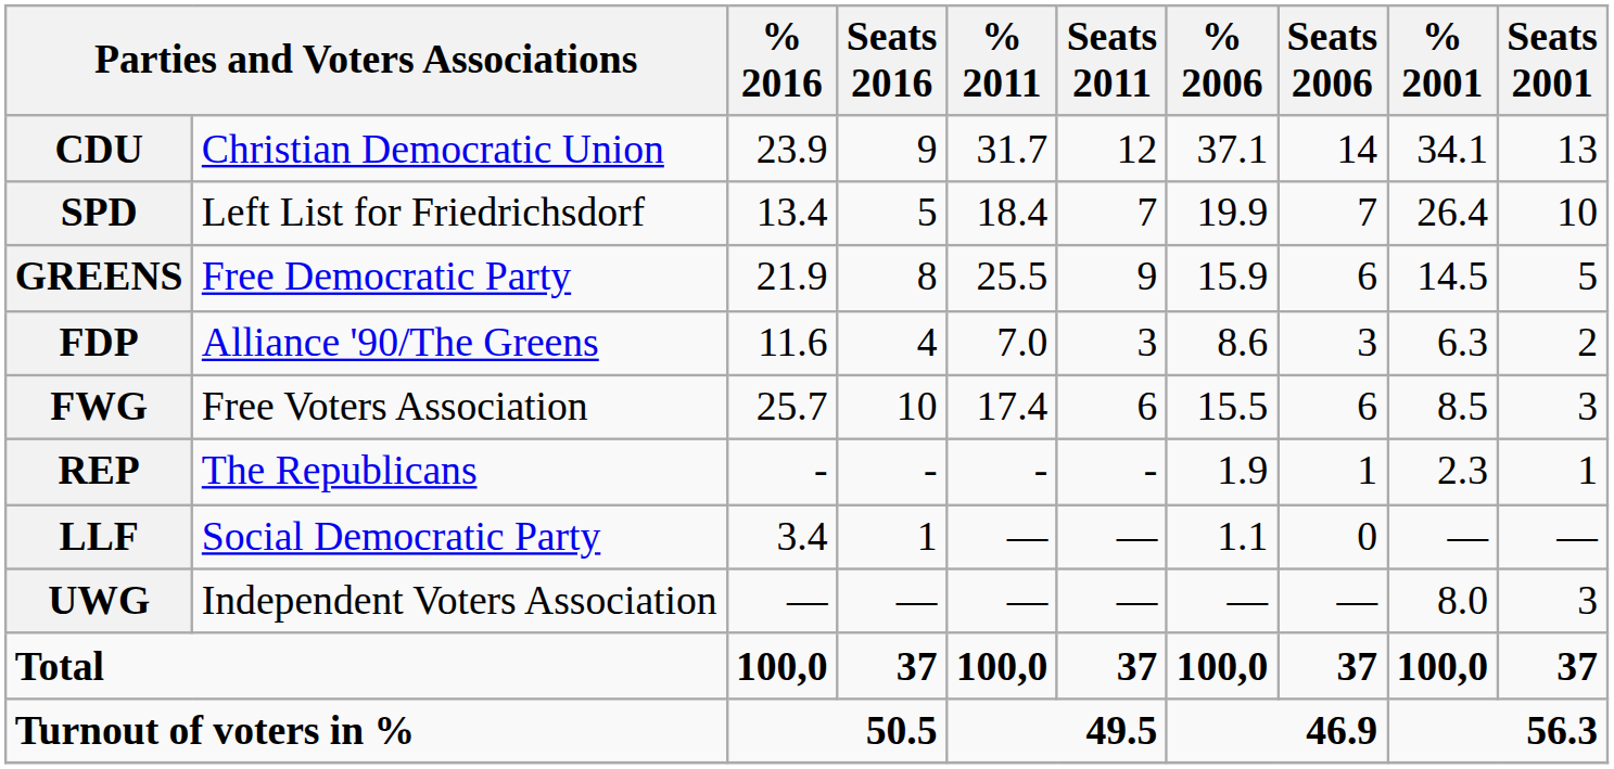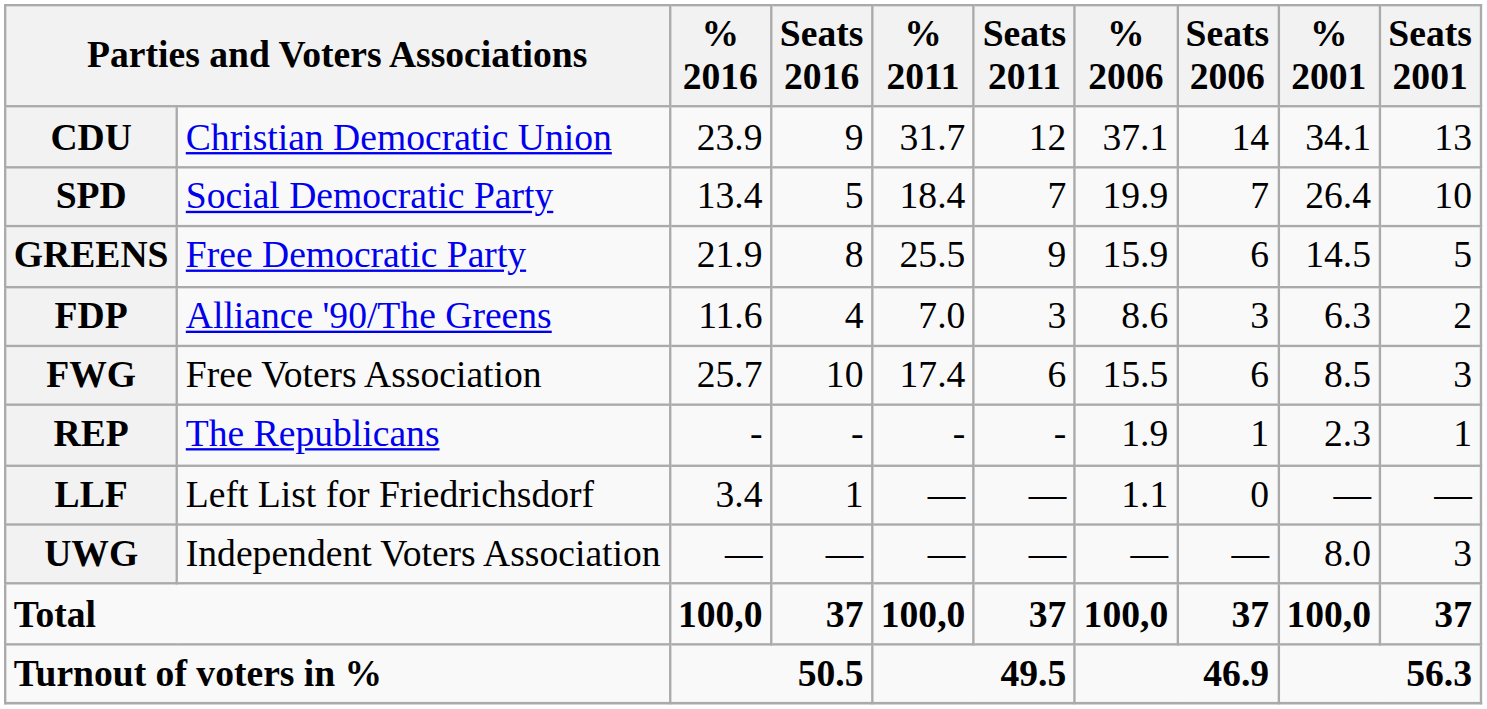 <table class="wikitable">
 <tr -- class="hintergrundfarbe6">
 <th colspan="2">Parties and Voters Associations</th>
 <th>%<br>2016</th>
 <th>Seats<br>2016</th>
 <th>%<br>2011</th>
 <th>Seats<br>2011</th>
 <th>%<br>2006</th>
 <th>Seats<br>2006</th>
 <th>%<br>2001</th>
 <th>Seats<br>2001</th>
 </tr>
 <tr --->
 <th>CDU</th>
 <td><a href='#'>Christian Democratic Union</a></td>
 <td align="right">23.9</td>
 <td align="right">9</td>
 <td align="right">31.7</td>
 <td align="right">12</td>
 <td align="right">37.1</td>
 <td align="right">14</td>
 <td align="right">34.1</td>
 <td align="right">13</td>
 </tr>
 <tr --->
 <th>SPD</th>
-<td>Left List for Friedrichsdorf</td>
+<td><a href='#'>Social Democratic Party</a></td>
 <td align="right">13.4</td>
 <td align="right">5</td>
 <td align="right">18.4</td>
 <td align="right">7</td>
 <td align="right">19.9</td>
 <td align="right">7</td>
 <td align="right">26.4</td>
 <td align="right">10</td>
 </tr>
 <tr --->
 <th>GREENS</th>
 <td><a href='#'>Free Democratic Party</a></td>
 <td align="right">21.9</td>
 <td align="right">8</td>
 <td align="right">25.5</td>
 <td align="right">9</td>
 <td align="right">15.9</td>
 <td align="right">6</td>
 <td align="right">14.5</td>
 <td align="right">5</td>
 </tr>
 <tr --->
 <th>FDP</th>
 <td><a href='#'>Alliance '90/The Greens</a></td>
 <td align="right">11.6</td>
 <td align="right">4</td>
 <td align="right">7.0</td>
 <td align="right">3</td>
 <td align="right">8.6</td>
 <td align="right">3</td>
 <td align="right">6.3</td>
 <td align="right">2</td>
 </tr>
 <tr --->
 <th>FWG</th>
 <td>Free Voters Association</td>
 <td align="right">25.7</td>
 <td align="right">10</td>
 <td align="right">17.4</td>
 <td align="right">6</td>
 <td align="right">15.5</td>
 <td align="right">6</td>
 <td align="right">8.5</td>
 <td align="right">3</td>
 </tr>
 <tr --->
 <th>REP</th>
 <td><a href='#'>The Republicans</a></td>
 <td align="right">-</td>
 <td align="right">-</td>
 <td align="right">-</td>
 <td align="right">-</td>
 <td align="right">1.9</td>
 <td align="right">1</td>
 <td align="right">2.3</td>
 <td align="right">1</td>
 </tr>
 <tr --->
 <th>LLF</th>
-<td><a href='#'>Social Democratic Party</a></td>
+<td>Left List for Friedrichsdorf</td>
 <td align="right">3.4</td>
 <td align="right">1</td>
 <td align="right">—</td>
 <td align="right">—</td>
 <td align="right">1.1</td>
 <td align="right">0</td>
 <td align="right">—</td>
 <td align="right">—</td>
 </tr>
 <tr --->
 <th>UWG</th>
 <td>Independent Voters Association</td>
 <td align="right">—</td>
 <td align="right">—</td>
 <td align="right">—</td>
 <td align="right">—</td>
 <td align="right">—</td>
 <td align="right">—</td>
 <td align="right">8.0</td>
 <td align="right">3</td>
 </tr>
 <tr --- class="hintergrundfarbe8">
 <td colspan="2"><strong>Total</strong></td>
 <td align="right"><strong>100,0</strong></td>
 <td align="right"><strong>37</strong></td>
 <td align="right"><strong>100,0</strong></td>
 <td align="right"><strong>37</strong></td>
 <td align="right"><strong>100,0</strong></td>
 <td align="right"><strong>37</strong></td>
 <td align="right"><strong>100,0</strong></td>
 <td align="right"><strong>37</strong></td>
 </tr>
 <tr --- class="hintergrundfarbe8">
 <td colspan="2"><strong>Turnout of voters in %</strong></td>
 <td colspan="2" align="right"><strong>50.5</strong></td>
 <td colspan="2" align="right"><strong>49.5</strong></td>
 <td colspan="2" align="right"><strong>46.9</strong></td>
 <td colspan="2" align="right"><strong>56.3</strong></td>
 </tr>
 <tr --->
 </tr>
 </table>
